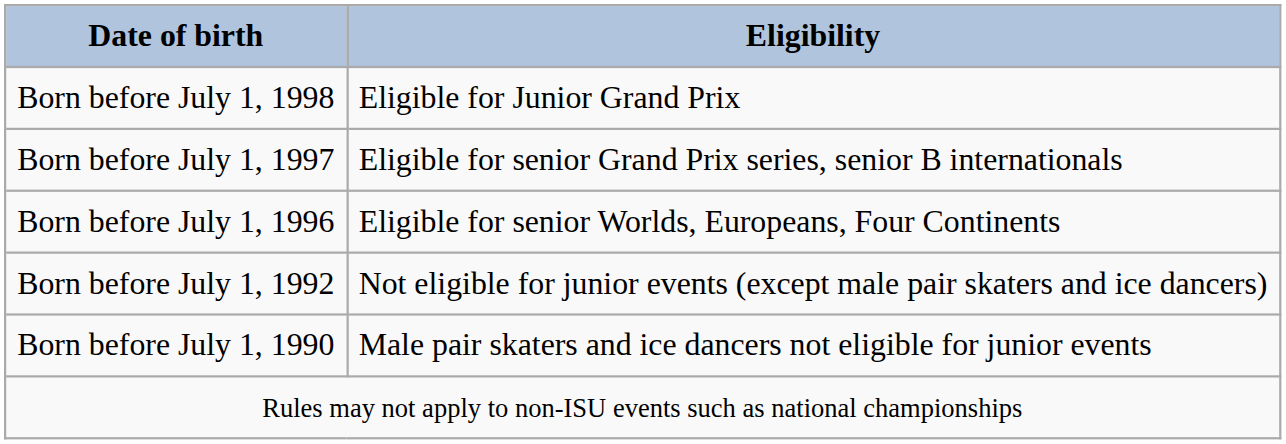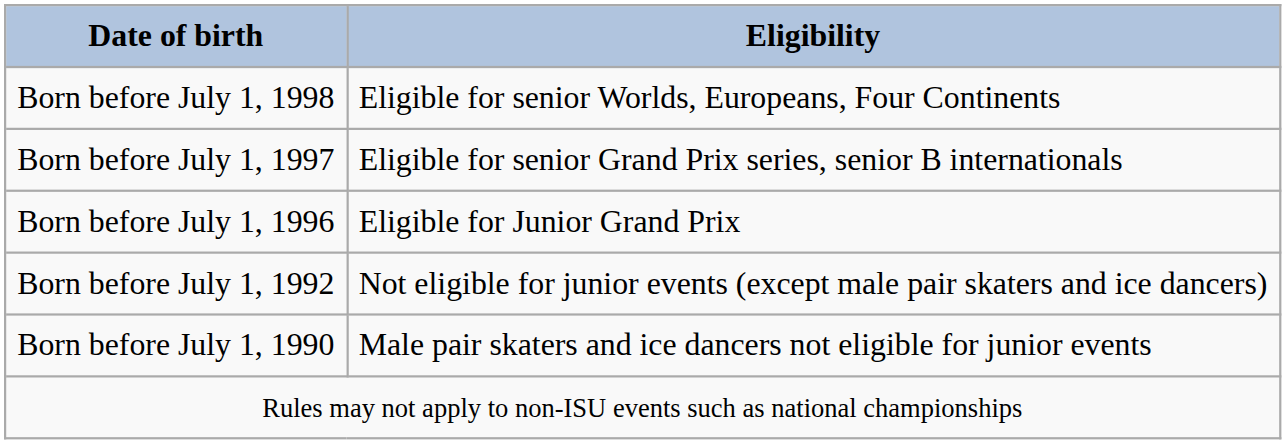 <table border="2" cellpadding="5" cellspacing="0" style="margin: 1em 1em 1em 0; background: #f9f9f9; border: 1px #aaa solid; border-collapse: collapse; font-size: 90%;">
 <tr bgcolor="#B0C4DE" align="center">
 <th>Date of birth</th>
 <th>Eligibility</th>
 </tr>
 <tr>
 <td>Born before July 1, 1998</td>
-<td>Eligible for Junior Grand Prix</td>
+<td>Eligible for senior Worlds, Europeans, Four Continents</td>
 </tr>
 <tr>
 <td>Born before July 1, 1997</td>
 <td>Eligible for senior Grand Prix series, senior B internationals</td>
 </tr>
 <tr>
 <td>Born before July 1, 1996</td>
-<td>Eligible for senior Worlds, Europeans, Four Continents</td>
+<td>Eligible for Junior Grand Prix</td>
 </tr>
 <tr>
 <td>Born before July 1, 1992</td>
 <td>Not eligible for junior events (except male pair skaters and ice dancers)</td>
 </tr>
 <tr>
 <td>Born before July 1, 1990</td>
 <td>Male pair skaters and ice dancers not eligible for junior events</td>
 </tr>
 <tr>
 <td colspan=2 align=center><small>Rules may not apply to non-ISU events such as national championships</small></td>
 </tr>
 </table>
